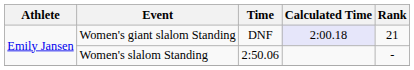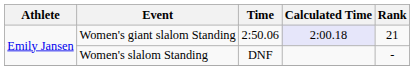 <table class="wikitable" style="font-size:90%">
 <tr>
 <th>Athlete</th>
 <th>Event</th>
 <th>Time</th>
 <th>Calculated Time</th>
 <th>Rank</th>
 </tr>
 <tr align="center">
 <td rowspan="2" align="left"><a href='#'>Emily Jansen</a></td>
 <td align="left">Women's giant slalom Standing</td>
-<td>DNF</td>
+<td>2:50.06</td>
 <td style="background: lavender;">2:00.18</td>
 <td>21</td>
 </tr>
 <tr align="center">
 <td align="left">Women's slalom Standing</td>
-<td>2:50.06</td>
+<td>DNF</td>
 <td></td>
 <td>-</td>
 </tr>
 <tr>
 </tr>
 </table>
